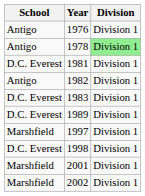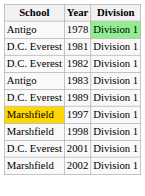 <table class="wikitable">
 <tr>
 <th>School</th>
 <th>Year</th>
 <th>Division</th>
-</tr>
-<tr>
-<td>Antigo</td>
-<td>1976</td>
-<td>Division 1</td>
 </tr>
 <tr>
 <td>Antigo</td>
 <td>1978</td>
 <td style="background: lightgreen;">Division 1</td>
 </tr>
 <tr>
 <td>D.C. Everest</td>
 <td>1981</td>
 <td>Division 1</td>
 </tr>
 <tr>
-<td>Antigo</td>
+<td>D.C. Everest</td>
 <td>1982</td>
 <td>Division 1</td>
 </tr>
 <tr>
-<td>D.C. Everest</td>
+<td>Antigo</td>
 <td>1983</td>
 <td>Division 1</td>
 </tr>
 <tr>
 <td>D.C. Everest</td>
 <td>1989</td>
 <td>Division 1</td>
 </tr>
 <tr>
-<td>Marshfield</td>
+<td style="background: gold;">Marshfield</td>
 <td>1997</td>
 <td>Division 1</td>
 </tr>
 <tr>
-<td>D.C. Everest</td>
+<td>Marshfield</td>
 <td>1998</td>
 <td>Division 1</td>
 </tr>
 <tr>
-<td>Marshfield</td>
+<td>D.C. Everest</td>
 <td>2001</td>
 <td>Division 1</td>
 </tr>
 <tr>
 <td>Marshfield</td>
 <td>2002</td>
 <td>Division 1</td>
 </tr>
 </table>
